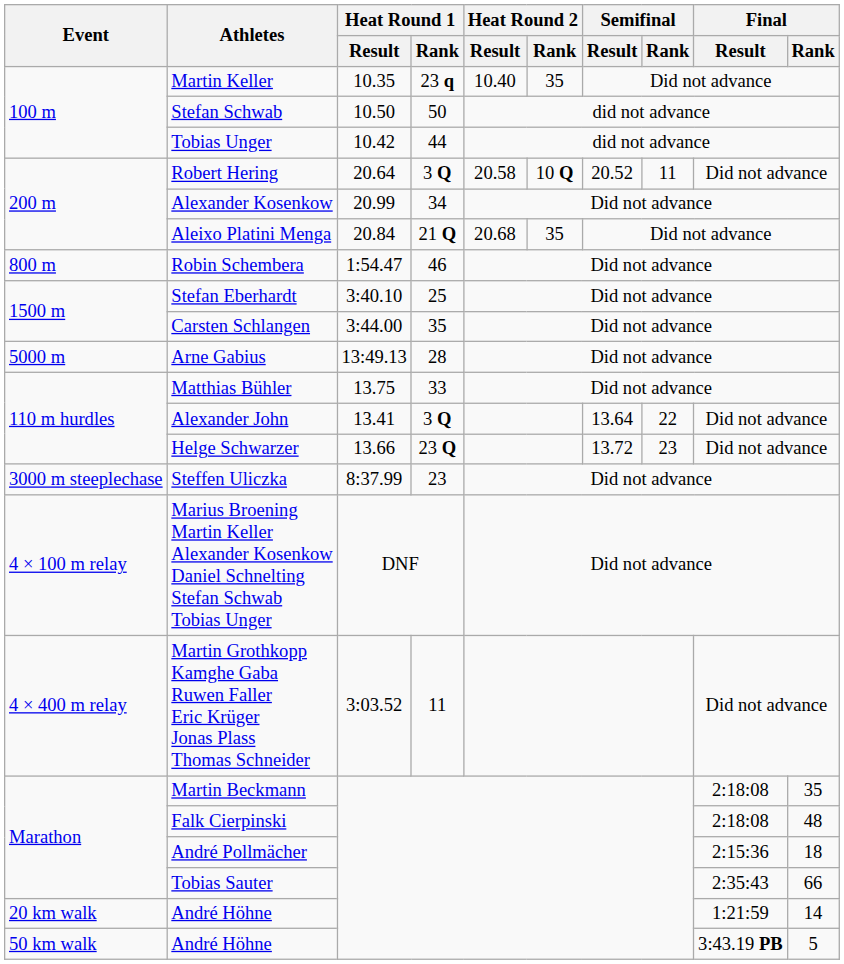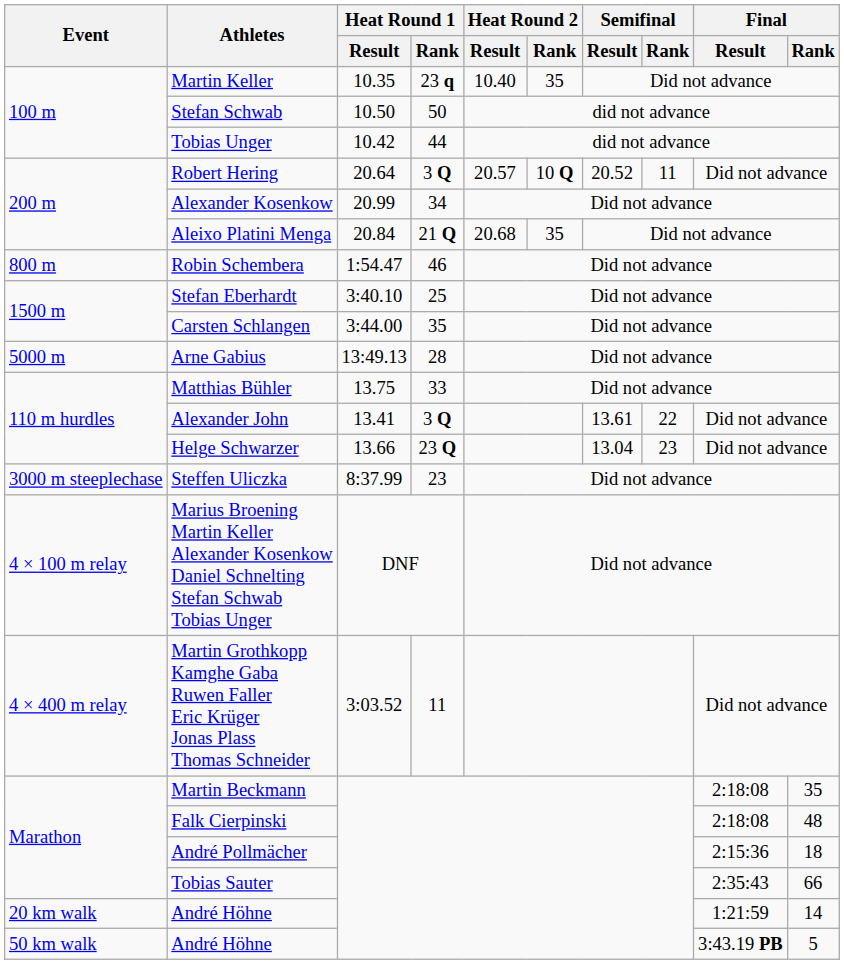 <table class="wikitable" border="1" style="font-size:90%">
 <tr>
 <th rowspan="2">Event</th>
 <th rowspan="2">Athletes</th>
 <th colspan="2">Heat Round 1</th>
 <th colspan="2">Heat Round 2</th>
 <th colspan="2">Semifinal</th>
 <th colspan="2">Final</th>
 </tr>
 <tr>
 <th>Result</th>
 <th>Rank</th>
 <th>Result</th>
 <th>Rank</th>
 <th>Result</th>
 <th>Rank</th>
 <th>Result</th>
 <th>Rank</th>
 </tr>
 <tr>
 <td rowspan="3"><a href='#'>100 m</a></td>
 <td><a href='#'>Martin Keller</a></td>
 <td align=center>10.35</td>
 <td align=center>23 <strong>q</strong></td>
 <td align=center>10.40</td>
 <td align=center>35</td>
 <td align=center colspan="4">Did not advance</td>
 </tr>
 <tr>
 <td><a href='#'>Stefan Schwab</a></td>
 <td align=center>10.50</td>
 <td align=center>50</td>
 <td align=center colspan=6>did not advance</td>
 </tr>
 <tr>
 <td><a href='#'>Tobias Unger</a></td>
 <td align=center>10.42</td>
 <td align=center>44</td>
 <td align=center colspan=6>did not advance</td>
 </tr>
 <tr>
 <td rowspan="3"><a href='#'>200 m</a></td>
 <td><a href='#'>Robert Hering</a></td>
 <td align=center>20.64</td>
 <td align=center>3 <strong>Q</strong></td>
-<td align=center>20.58</td>
+<td align=center>20.57</td>
 <td align=center>10 <strong>Q</strong></td>
 <td align=center>20.52</td>
 <td align=center>11</td>
 <td align=center colspan="2">Did not advance</td>
 </tr>
 <tr>
 <td><a href='#'>Alexander Kosenkow</a></td>
 <td align=center>20.99</td>
 <td align=center>34</td>
 <td align=center colspan="6">Did not advance</td>
 </tr>
 <tr>
 <td><a href='#'>Aleixo Platini Menga</a></td>
 <td align=center>20.84</td>
 <td align=center>21 <strong>Q</strong></td>
 <td align=center>20.68</td>
 <td align=center>35</td>
 <td align=center colspan="4">Did not advance</td>
 </tr>
 <tr>
 <td><a href='#'>800 m</a></td>
 <td><a href='#'>Robin Schembera</a></td>
 <td align=center>1:54.47</td>
 <td align=center>46</td>
 <td align=center colspan="6">Did not advance</td>
 </tr>
 <tr>
 <td rowspan="2"><a href='#'>1500 m</a></td>
 <td><a href='#'>Stefan Eberhardt</a></td>
 <td align=center>3:40.10</td>
 <td align=center>25</td>
 <td align=center colspan="6">Did not advance</td>
 </tr>
 <tr>
 <td><a href='#'>Carsten Schlangen</a></td>
 <td align=center>3:44.00</td>
 <td align=center>35</td>
 <td align=center colspan="6">Did not advance</td>
 </tr>
 <tr>
 <td><a href='#'>5000 m</a></td>
 <td><a href='#'>Arne Gabius</a></td>
 <td align=center>13:49.13</td>
 <td align=center>28</td>
 <td align=center colspan="6">Did not advance</td>
 </tr>
 <tr>
 <td rowspan="3"><a href='#'>110 m hurdles</a></td>
 <td><a href='#'>Matthias Bühler</a></td>
 <td align=center>13.75</td>
 <td align=center>33</td>
 <td align=center colspan="6">Did not advance</td>
 </tr>
 <tr>
 <td><a href='#'>Alexander John</a></td>
 <td align=center>13.41</td>
 <td align=center>3 <strong>Q</strong></td>
 <td align=center colspan="2"></td>
-<td align=center>13.64</td>
+<td align=center>13.61</td>
 <td align=center>22</td>
 <td align=center colspan="2">Did not advance</td>
 </tr>
 <tr>
 <td><a href='#'>Helge Schwarzer</a></td>
 <td align=center>13.66</td>
 <td align=center>23 <strong>Q</strong></td>
 <td align=center colspan="2"></td>
-<td align=center>13.72</td>
+<td align=center>13.04</td>
 <td align=center>23</td>
 <td align=center colspan="2">Did not advance</td>
 </tr>
 <tr>
 <td><a href='#'>3000 m steeplechase</a></td>
 <td><a href='#'>Steffen Uliczka</a></td>
 <td align=center>8:37.99</td>
 <td align=center>23</td>
 <td align=center colspan="6">Did not advance</td>
 </tr>
 <tr>
 <td><a href='#'>4 × 100 m relay</a></td>
 <td><a href='#'>Marius Broening</a><br><a href='#'>Martin Keller</a><br><a href='#'>Alexander Kosenkow</a><br><a href='#'>Daniel Schnelting</a><br><a href='#'>Stefan Schwab</a><br><a href='#'>Tobias Unger</a></td>
 <td align=center colspan="2">DNF</td>
 <td align=center colspan="6">Did not advance</td>
 </tr>
 <tr>
 <td><a href='#'>4 × 400 m relay</a></td>
 <td><a href='#'>Martin Grothkopp</a><br><a href='#'>Kamghe Gaba</a><br><a href='#'>Ruwen Faller</a><br><a href='#'>Eric Krüger</a><br><a href='#'>Jonas Plass</a><br><a href='#'>Thomas Schneider</a></td>
 <td align=center>3:03.52</td>
 <td align=center>11</td>
 <td align=center colspan="4"></td>
 <td align=center colspan="2">Did not advance</td>
 </tr>
 <tr>
 <td rowspan="4"><a href='#'>Marathon</a></td>
 <td><a href='#'>Martin Beckmann</a></td>
 <td align=center colspan="6" rowspan="6"></td>
 <td align=center>2:18:08</td>
 <td align=center>35</td>
 </tr>
 <tr>
 <td><a href='#'>Falk Cierpinski</a></td>
 <td align=center>2:18:08</td>
 <td align=center>48</td>
 </tr>
 <tr>
 <td><a href='#'>André Pollmächer</a></td>
 <td align=center>2:15:36</td>
 <td align=center>18</td>
 </tr>
 <tr>
 <td><a href='#'>Tobias Sauter</a></td>
 <td align=center>2:35:43</td>
 <td align=center>66</td>
 </tr>
 <tr>
 <td><a href='#'>20 km walk</a></td>
 <td><a href='#'>André Höhne</a></td>
 <td align=center>1:21:59</td>
 <td align=center>14</td>
 </tr>
 <tr>
 <td><a href='#'>50 km walk</a></td>
 <td><a href='#'>André Höhne</a></td>
 <td align=center>3:43.19 <strong>PB</strong></td>
 <td align=center>5</td>
 </tr>
 </table>
